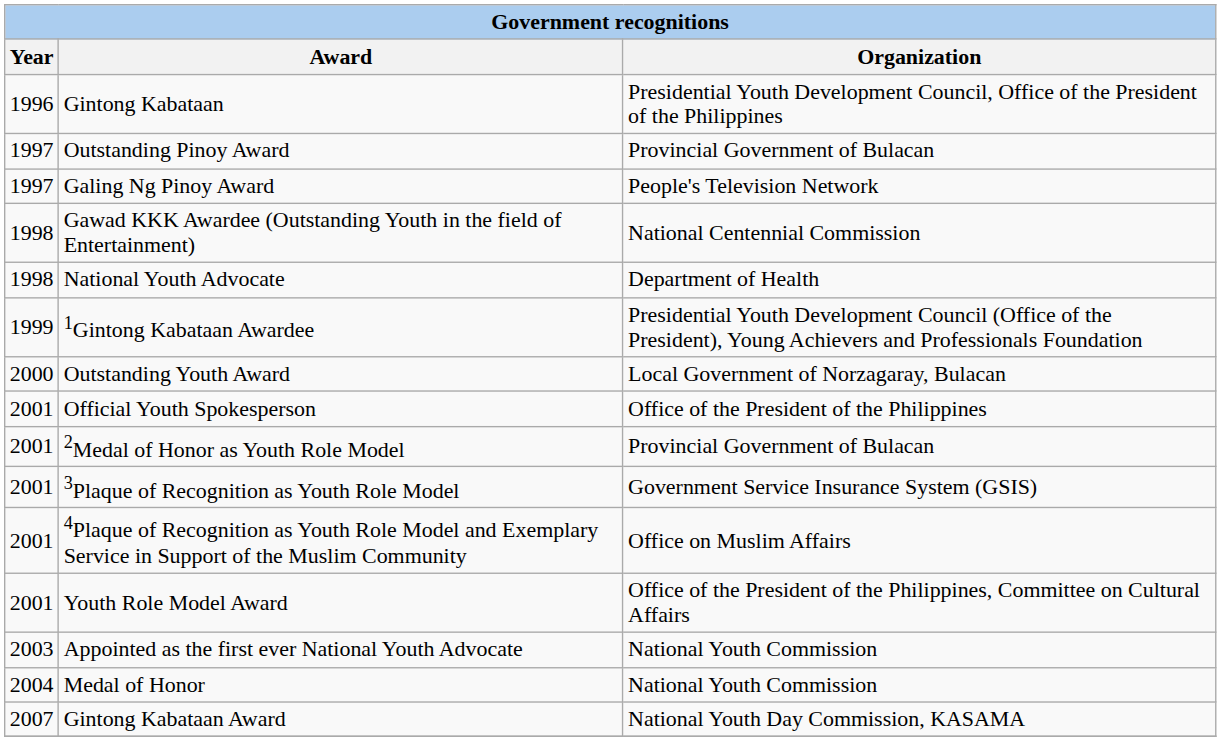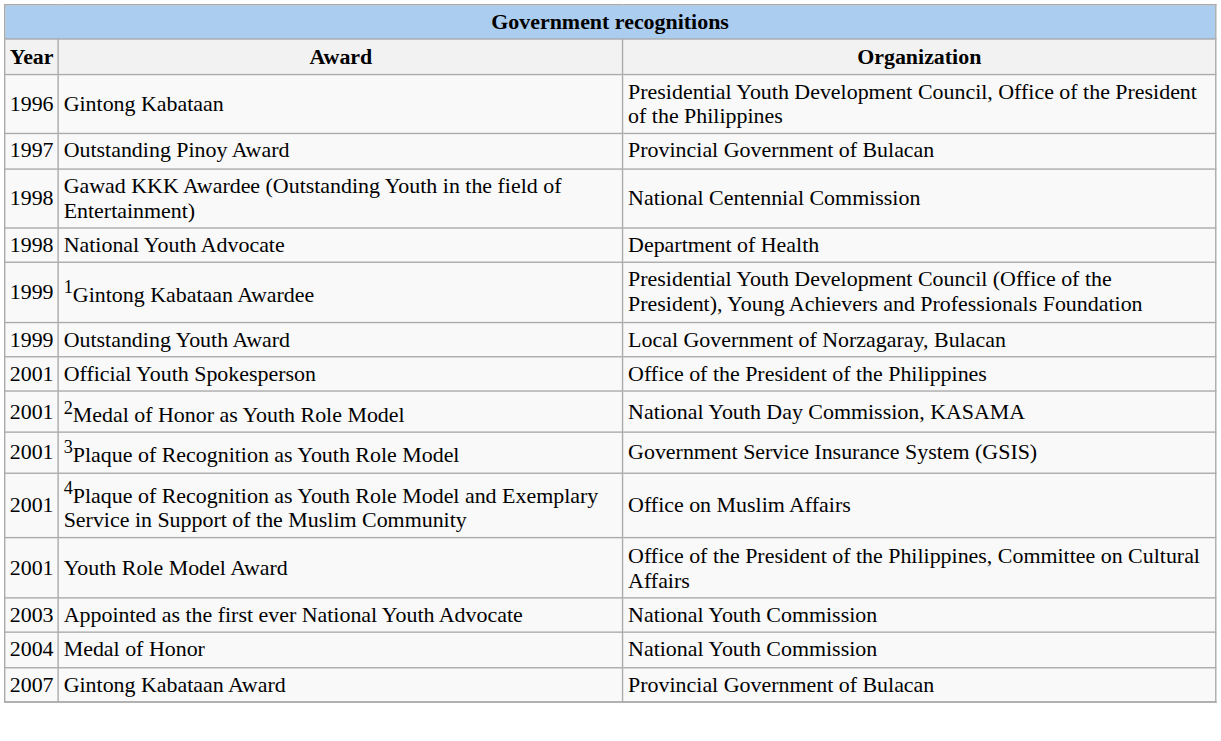 <table width="70%" class="wikitable sortable">
 <tr>
 <th colspan="3" - style="background:#abcdef;" align="center">Government recognitions</th>
 </tr>
 <tr>
 <th>Year</th>
 <th>Award</th>
 <th>Organization</th>
 </tr>
 <tr>
 <td>1996</td>
 <td>Gintong Kabataan</td>
 <td>Presidential Youth Development Council, Office of the President of the Philippines</td>
 </tr>
 <tr>
 <td>1997</td>
 <td>Outstanding Pinoy Award</td>
 <td>Provincial Government of Bulacan</td>
 </tr>
 <tr>
-<td>1997</td>
-<td>Galing Ng Pinoy Award</td>
-<td>People's Television Network</td>
-</tr>
-<tr>
 <td>1998</td>
 <td>Gawad KKK Awardee (Outstanding Youth in the field of Entertainment)</td>
 <td>National Centennial Commission</td>
 </tr>
 <tr>
 <td>1998</td>
 <td>National Youth Advocate</td>
 <td>Department of Health</td>
 </tr>
 <tr>
 <td>1999</td>
 <td><sup>1</sup>Gintong Kabataan Awardee</td>
 <td>Presidential Youth Development Council (Office of the President), Young Achievers and Professionals Foundation</td>
 </tr>
 <tr>
-<td>2000</td>
+<td>1999</td>
 <td>Outstanding Youth Award</td>
 <td>Local Government of Norzagaray, Bulacan</td>
 </tr>
 <tr>
 <td>2001</td>
 <td>Official Youth Spokesperson</td>
 <td>Office of the President of the Philippines</td>
 </tr>
 <tr>
 <td>2001</td>
 <td><sup>2</sup>Medal of Honor as Youth Role Model</td>
-<td>Provincial Government of Bulacan</td>
+<td>National Youth Day Commission, KASAMA</td>
 </tr>
 <tr>
 <td>2001</td>
 <td><sup>3</sup>Plaque of Recognition as Youth Role Model</td>
 <td>Government Service Insurance System (GSIS)</td>
 </tr>
 <tr>
 <td>2001</td>
 <td><sup>4</sup>Plaque of Recognition as Youth Role Model and Exemplary Service in Support of the Muslim Community</td>
 <td>Office on Muslim Affairs</td>
 </tr>
 <tr>
 <td>2001</td>
 <td>Youth Role Model Award</td>
 <td>Office of the President of the Philippines, Committee on Cultural Affairs</td>
 </tr>
 <tr>
 <td>2003</td>
 <td>Appointed as the first ever National Youth Advocate</td>
 <td>National Youth Commission</td>
 </tr>
 <tr>
 <td>2004</td>
 <td>Medal of Honor</td>
 <td>National Youth Commission</td>
 </tr>
 <tr>
 <td>2007</td>
 <td>Gintong Kabataan Award</td>
-<td>National Youth Day Commission, KASAMA</td>
+<td>Provincial Government of Bulacan</td>
 </tr>
 <tr>
 </tr>
 </table>
